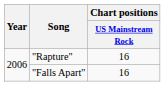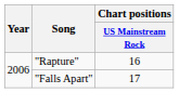 <table class="wikitable">
 <tr>
 <th rowspan=2>Year</th>
 <th rowspan=2>Song</th>
 <th>Chart positions</th>
 </tr>
 <tr>
 <th><small><a href='#'>US Mainstream<br>Rock</a></small></th>
 </tr>
 <tr>
 <td rowspan=2>2006</td>
 <td>"Rapture"</td>
 <td align=center>16</td>
 </tr>
 <tr>
 <td>"Falls Apart"</td>
-<td align=center>16</td>
+<td align=center>17</td>
 </tr>
 </table>
